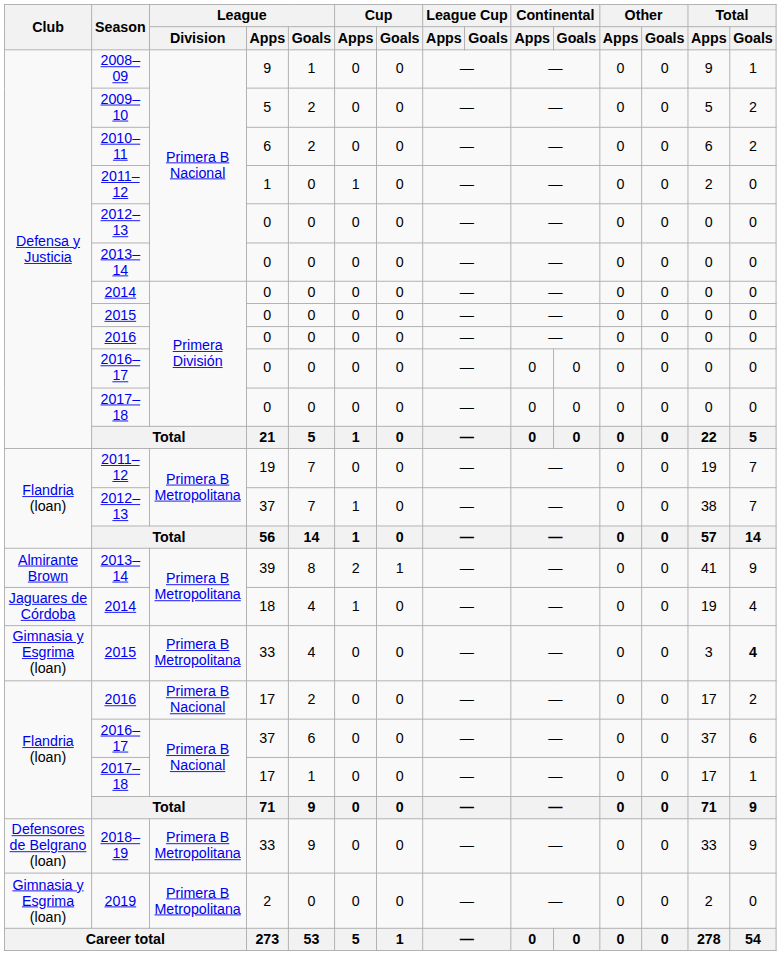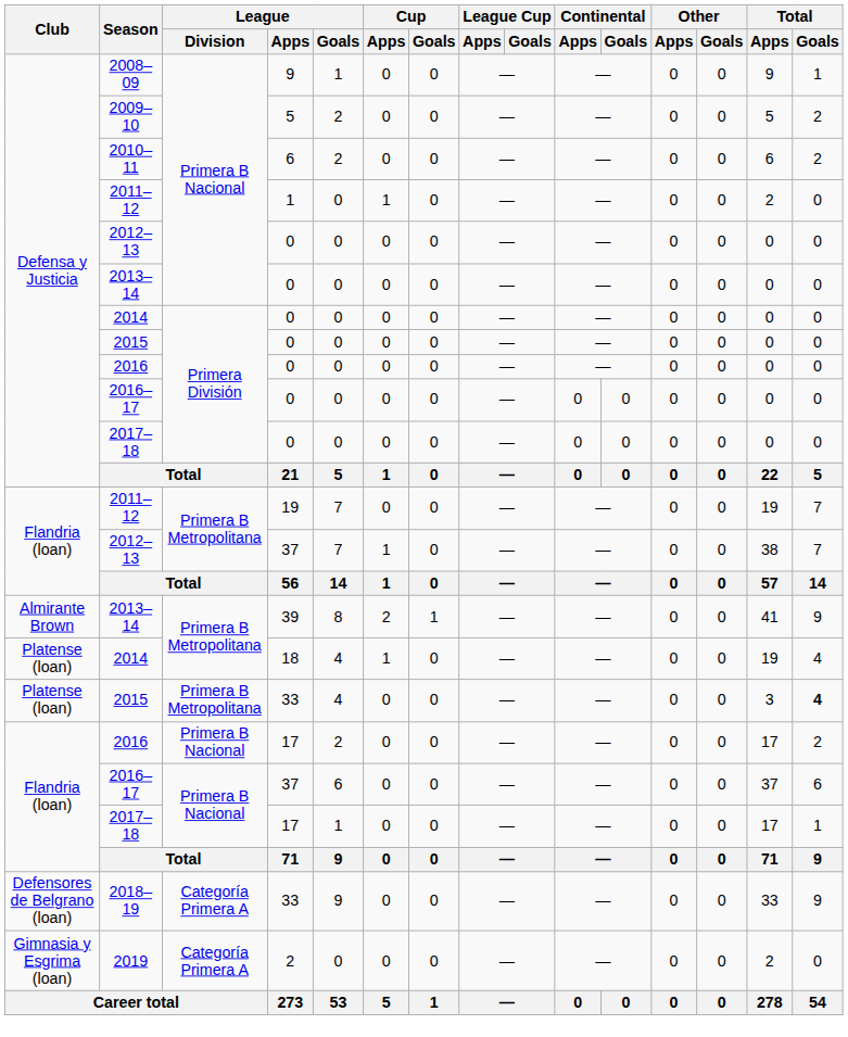 <table class="wikitable" style="text-align:center">
 <tr>
 <th rowspan="2">Club</th>
 <th rowspan="2">Season</th>
 <th colspan="3">League</th>
 <th colspan="2">Cup</th>
 <th colspan="2">League Cup</th>
 <th colspan="2">Continental</th>
 <th colspan="2">Other</th>
 <th colspan="2">Total</th>
 </tr>
 <tr>
 <th>Division</th>
 <th>Apps</th>
 <th>Goals</th>
 <th>Apps</th>
 <th>Goals</th>
 <th>Apps</th>
 <th>Goals</th>
 <th>Apps</th>
 <th>Goals</th>
 <th>Apps</th>
 <th>Goals</th>
 <th>Apps</th>
 <th>Goals</th>
 </tr>
 <tr>
 <td rowspan="12"><a href='#'>Defensa y Justicia</a></td>
 <td><a href='#'>2008–09</a></td>
 <td rowspan="6"><a href='#'>Primera B Nacional</a></td>
 <td>9</td>
 <td>1</td>
 <td>0</td>
 <td>0</td>
 <td colspan="2">—</td>
 <td colspan="2">—</td>
 <td>0</td>
 <td>0</td>
 <td>9</td>
 <td>1</td>
 </tr>
 <tr>
 <td><a href='#'>2009–10</a></td>
 <td>5</td>
 <td>2</td>
 <td>0</td>
 <td>0</td>
 <td colspan="2">—</td>
 <td colspan="2">—</td>
 <td>0</td>
 <td>0</td>
 <td>5</td>
 <td>2</td>
 </tr>
 <tr>
 <td><a href='#'>2010–11</a></td>
 <td>6</td>
 <td>2</td>
 <td>0</td>
 <td>0</td>
 <td colspan="2">—</td>
 <td colspan="2">—</td>
 <td>0</td>
 <td>0</td>
 <td>6</td>
 <td>2</td>
 </tr>
 <tr>
 <td><a href='#'>2011–12</a></td>
 <td>1</td>
 <td>0</td>
 <td>1</td>
 <td>0</td>
 <td colspan="2">—</td>
 <td colspan="2">—</td>
 <td>0</td>
 <td>0</td>
 <td>2</td>
 <td>0</td>
 </tr>
 <tr>
 <td><a href='#'>2012–13</a></td>
 <td>0</td>
 <td>0</td>
 <td>0</td>
 <td>0</td>
 <td colspan="2">—</td>
 <td colspan="2">—</td>
 <td>0</td>
 <td>0</td>
 <td>0</td>
 <td>0</td>
 </tr>
 <tr>
 <td><a href='#'>2013–14</a></td>
 <td>0</td>
 <td>0</td>
 <td>0</td>
 <td>0</td>
 <td colspan="2">—</td>
 <td colspan="2">—</td>
 <td>0</td>
 <td>0</td>
 <td>0</td>
 <td>0</td>
 </tr>
 <tr>
 <td><a href='#'>2014</a></td>
 <td rowspan="5"><a href='#'>Primera División</a></td>
 <td>0</td>
 <td>0</td>
 <td>0</td>
 <td>0</td>
 <td colspan="2">—</td>
 <td colspan="2">—</td>
 <td>0</td>
 <td>0</td>
 <td>0</td>
 <td>0</td>
 </tr>
 <tr>
 <td><a href='#'>2015</a></td>
 <td>0</td>
 <td>0</td>
 <td>0</td>
 <td>0</td>
 <td colspan="2">—</td>
 <td colspan="2">—</td>
 <td>0</td>
 <td>0</td>
 <td>0</td>
 <td>0</td>
 </tr>
 <tr>
 <td><a href='#'>2016</a></td>
 <td>0</td>
 <td>0</td>
 <td>0</td>
 <td>0</td>
 <td colspan="2">—</td>
 <td colspan="2">—</td>
 <td>0</td>
 <td>0</td>
 <td>0</td>
 <td>0</td>
 </tr>
 <tr>
 <td><a href='#'>2016–17</a></td>
 <td>0</td>
 <td>0</td>
 <td>0</td>
 <td>0</td>
 <td colspan="2">—</td>
 <td>0</td>
 <td>0</td>
 <td>0</td>
 <td>0</td>
 <td>0</td>
 <td>0</td>
 </tr>
 <tr>
 <td><a href='#'>2017–18</a></td>
 <td>0</td>
 <td>0</td>
 <td>0</td>
 <td>0</td>
 <td colspan="2">—</td>
 <td>0</td>
 <td>0</td>
 <td>0</td>
 <td>0</td>
 <td>0</td>
 <td>0</td>
 </tr>
 <tr>
 <th colspan="2">Total</th>
 <th>21</th>
 <th>5</th>
 <th>1</th>
 <th>0</th>
 <th colspan="2">—</th>
 <th>0</th>
 <th>0</th>
 <th>0</th>
 <th>0</th>
 <th>22</th>
 <th>5</th>
 </tr>
 <tr>
 <td rowspan="3"><a href='#'>Flandria</a> (loan)</td>
 <td><a href='#'>2011–12</a></td>
 <td rowspan="2"><a href='#'>Primera B Metropolitana</a></td>
 <td>19</td>
 <td>7</td>
 <td>0</td>
 <td>0</td>
 <td colspan="2">—</td>
 <td colspan="2">—</td>
 <td>0</td>
 <td>0</td>
 <td>19</td>
 <td>7</td>
 </tr>
 <tr>
 <td><a href='#'>2012–13</a></td>
 <td>37</td>
 <td>7</td>
 <td>1</td>
 <td>0</td>
 <td colspan="2">—</td>
 <td colspan="2">—</td>
 <td>0</td>
 <td>0</td>
 <td>38</td>
 <td>7</td>
 </tr>
 <tr>
 <th colspan="2">Total</th>
 <th>56</th>
 <th>14</th>
 <th>1</th>
 <th>0</th>
 <th colspan="2">—</th>
 <th colspan="2">—</th>
 <th>0</th>
 <th>0</th>
 <th>57</th>
 <th>14</th>
 </tr>
 <tr>
 <td rowspan="1"><a href='#'>Almirante Brown</a></td>
 <td><a href='#'>2013–14</a></td>
 <td rowspan="2"><a href='#'>Primera B Metropolitana</a></td>
 <td>39</td>
 <td>8</td>
 <td>2</td>
 <td>1</td>
 <td colspan="2">—</td>
 <td colspan="2">—</td>
 <td>0</td>
 <td>0</td>
 <td>41</td>
 <td>9</td>
 </tr>
 <tr>
-<td rowspan="1"><a href='#'>Jaguares de Córdoba</a></td>
+<td rowspan="1"><a href='#'>Platense</a> (loan)</td>
 <td><a href='#'>2014</a></td>
 <td>18</td>
 <td>4</td>
 <td>1</td>
 <td>0</td>
 <td colspan="2">—</td>
 <td colspan="2">—</td>
 <td>0</td>
 <td>0</td>
 <td>19</td>
 <td>4</td>
 </tr>
 <tr>
-<td rowspan="1"><a href='#'>Gimnasia y Esgrima</a> (loan)</td>
+<td rowspan="1"><a href='#'>Platense</a> (loan)</td>
 <td><a href='#'>2015</a></td>
 <td rowspan="1"><a href='#'>Primera B Metropolitana</a></td>
 <td>33</td>
 <td>4</td>
 <td>0</td>
 <td>0</td>
 <td colspan="2">—</td>
 <td colspan="2">—</td>
 <td>0</td>
 <td>0</td>
 <td>3</td>
 <td><strong>4</strong></td>
 </tr>
 <tr>
 <td rowspan="4"><a href='#'>Flandria</a> (loan)</td>
 <td><a href='#'>2016</a></td>
 <td rowspan="1"><a href='#'>Primera B Nacional</a></td>
 <td>17</td>
 <td>2</td>
 <td>0</td>
 <td>0</td>
 <td colspan="2">—</td>
 <td colspan="2">—</td>
 <td>0</td>
 <td>0</td>
 <td>17</td>
 <td>2</td>
 </tr>
 <tr>
 <td><a href='#'>2016–17</a></td>
 <td rowspan="2"><a href='#'>Primera B Nacional</a></td>
 <td>37</td>
 <td>6</td>
 <td>0</td>
 <td>0</td>
 <td colspan="2">—</td>
 <td colspan="2">—</td>
 <td>0</td>
 <td>0</td>
 <td>37</td>
 <td>6</td>
 </tr>
 <tr>
 <td><a href='#'>2017–18</a></td>
 <td>17</td>
 <td>1</td>
 <td>0</td>
 <td>0</td>
 <td colspan="2">—</td>
 <td colspan="2">—</td>
 <td>0</td>
 <td>0</td>
 <td>17</td>
 <td>1</td>
 </tr>
 <tr>
 <th colspan="2">Total</th>
 <th>71</th>
 <th>9</th>
 <th>0</th>
 <th>0</th>
 <th colspan="2">—</th>
 <th colspan="2">—</th>
 <th>0</th>
 <th>0</th>
 <th>71</th>
 <th>9</th>
 </tr>
 <tr>
 <td rowspan="1"><a href='#'>Defensores de Belgrano</a> (loan)</td>
 <td><a href='#'>2018–19</a></td>
-<td rowspan="1"><a href='#'>Primera B Metropolitana</a></td>
+<td rowspan="1"><a href='#'>Categoría Primera A</a></td>
 <td>33</td>
 <td>9</td>
 <td>0</td>
 <td>0</td>
 <td colspan="2">—</td>
 <td colspan="2">—</td>
 <td>0</td>
 <td>0</td>
 <td>33</td>
 <td>9</td>
 </tr>
 <tr>
 <td rowspan="1"><a href='#'>Gimnasia y Esgrima</a> (loan)</td>
 <td><a href='#'>2019</a></td>
-<td rowspan="1"><a href='#'>Primera B Metropolitana</a></td>
+<td rowspan="1"><a href='#'>Categoría Primera A</a></td>
 <td>2</td>
 <td>0</td>
 <td>0</td>
 <td>0</td>
 <td colspan="2">—</td>
 <td colspan="2">—</td>
 <td>0</td>
 <td>0</td>
 <td>2</td>
 <td>0</td>
 </tr>
 <tr>
 <th colspan="3">Career total</th>
 <th>273</th>
 <th>53</th>
 <th>5</th>
 <th>1</th>
 <th colspan="2">—</th>
 <th>0</th>
 <th>0</th>
 <th>0</th>
 <th>0</th>
 <th>278</th>
 <th>54</th>
 </tr>
 </table>
